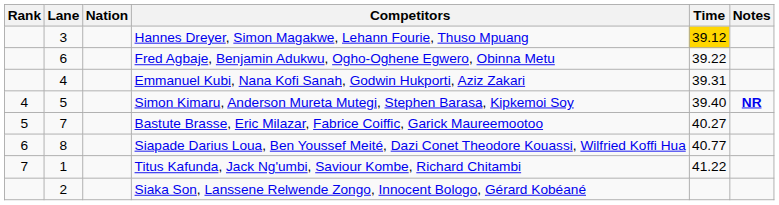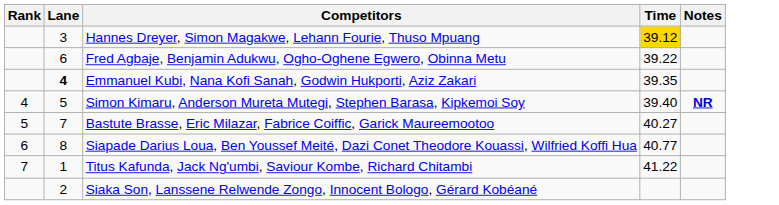 <table class="wikitable sortable" style="text-align:center; font-size:95%">
 <tr>
 <th>Rank</th>
 <th>Lane</th>
-<th>Nation</th>
 <th>Competitors</th>
 <th>Time</th>
 <th>Notes</th>
 </tr>
 <tr>
 <td></td>
 <td>3</td>
-<td align=left></td>
 <td align=left><a href='#'>Hannes Dreyer</a>, <a href='#'>Simon Magakwe</a>, <a href='#'>Lehann Fourie</a>, <a href='#'>Thuso Mpuang</a></td>
 <td style="background: gold;">39.12</td>
 <td></td>
 </tr>
 <tr>
 <td></td>
 <td>6</td>
-<td align=left></td>
 <td align=left><a href='#'>Fred Agbaje</a>, <a href='#'>Benjamin Adukwu</a>, <a href='#'>Ogho-Oghene Egwero</a>, <a href='#'>Obinna Metu</a></td>
 <td>39.22</td>
 <td></td>
 </tr>
 <tr>
 <td></td>
-<td>4</td>
-<td align=left></td>
+<td><strong>4</strong></td>
 <td align=left><a href='#'>Emmanuel Kubi</a>, <a href='#'>Nana Kofi Sanah</a>, <a href='#'>Godwin Hukporti</a>, <a href='#'>Aziz Zakari</a></td>
-<td>39.31</td>
+<td>39.35</td>
 <td></td>
 </tr>
 <tr>
 <td>4</td>
 <td>5</td>
-<td align=left></td>
 <td align=left><a href='#'>Simon Kimaru</a>, <a href='#'>Anderson Mureta Mutegi</a>, <a href='#'>Stephen Barasa</a>, <a href='#'>Kipkemoi Soy</a></td>
 <td>39.40</td>
 <td><strong><a href='#'>NR</a></strong></td>
 </tr>
 <tr>
 <td>5</td>
 <td>7</td>
-<td align=left></td>
 <td align=left><a href='#'>Bastute Brasse</a>, <a href='#'>Eric Milazar</a>, <a href='#'>Fabrice Coiffic</a>, <a href='#'>Garick Maureemootoo</a></td>
 <td>40.27</td>
 <td></td>
 </tr>
 <tr>
 <td>6</td>
 <td>8</td>
-<td align=left></td>
 <td align=left><a href='#'>Siapade Darius Loua</a>, <a href='#'>Ben Youssef Meité</a>, <a href='#'>Dazi Conet Theodore Kouassi</a>, <a href='#'>Wilfried Koffi Hua</a></td>
 <td>40.77</td>
 <td></td>
 </tr>
 <tr>
 <td>7</td>
 <td>1</td>
-<td align=left></td>
 <td align=left><a href='#'>Titus Kafunda</a>, <a href='#'>Jack Ng'umbi</a>, <a href='#'>Saviour Kombe</a>, <a href='#'>Richard Chitambi</a></td>
 <td>41.22</td>
 <td></td>
 </tr>
 <tr>
 <td></td>
 <td>2</td>
-<td align=left></td>
 <td align=left><a href='#'>Siaka Son</a>, <a href='#'>Lanssene Relwende Zongo</a>, <a href='#'>Innocent Bologo</a>, <a href='#'>Gérard Kobéané</a></td>
 <td></td>
 <td></td>
 </tr>
 </table>
